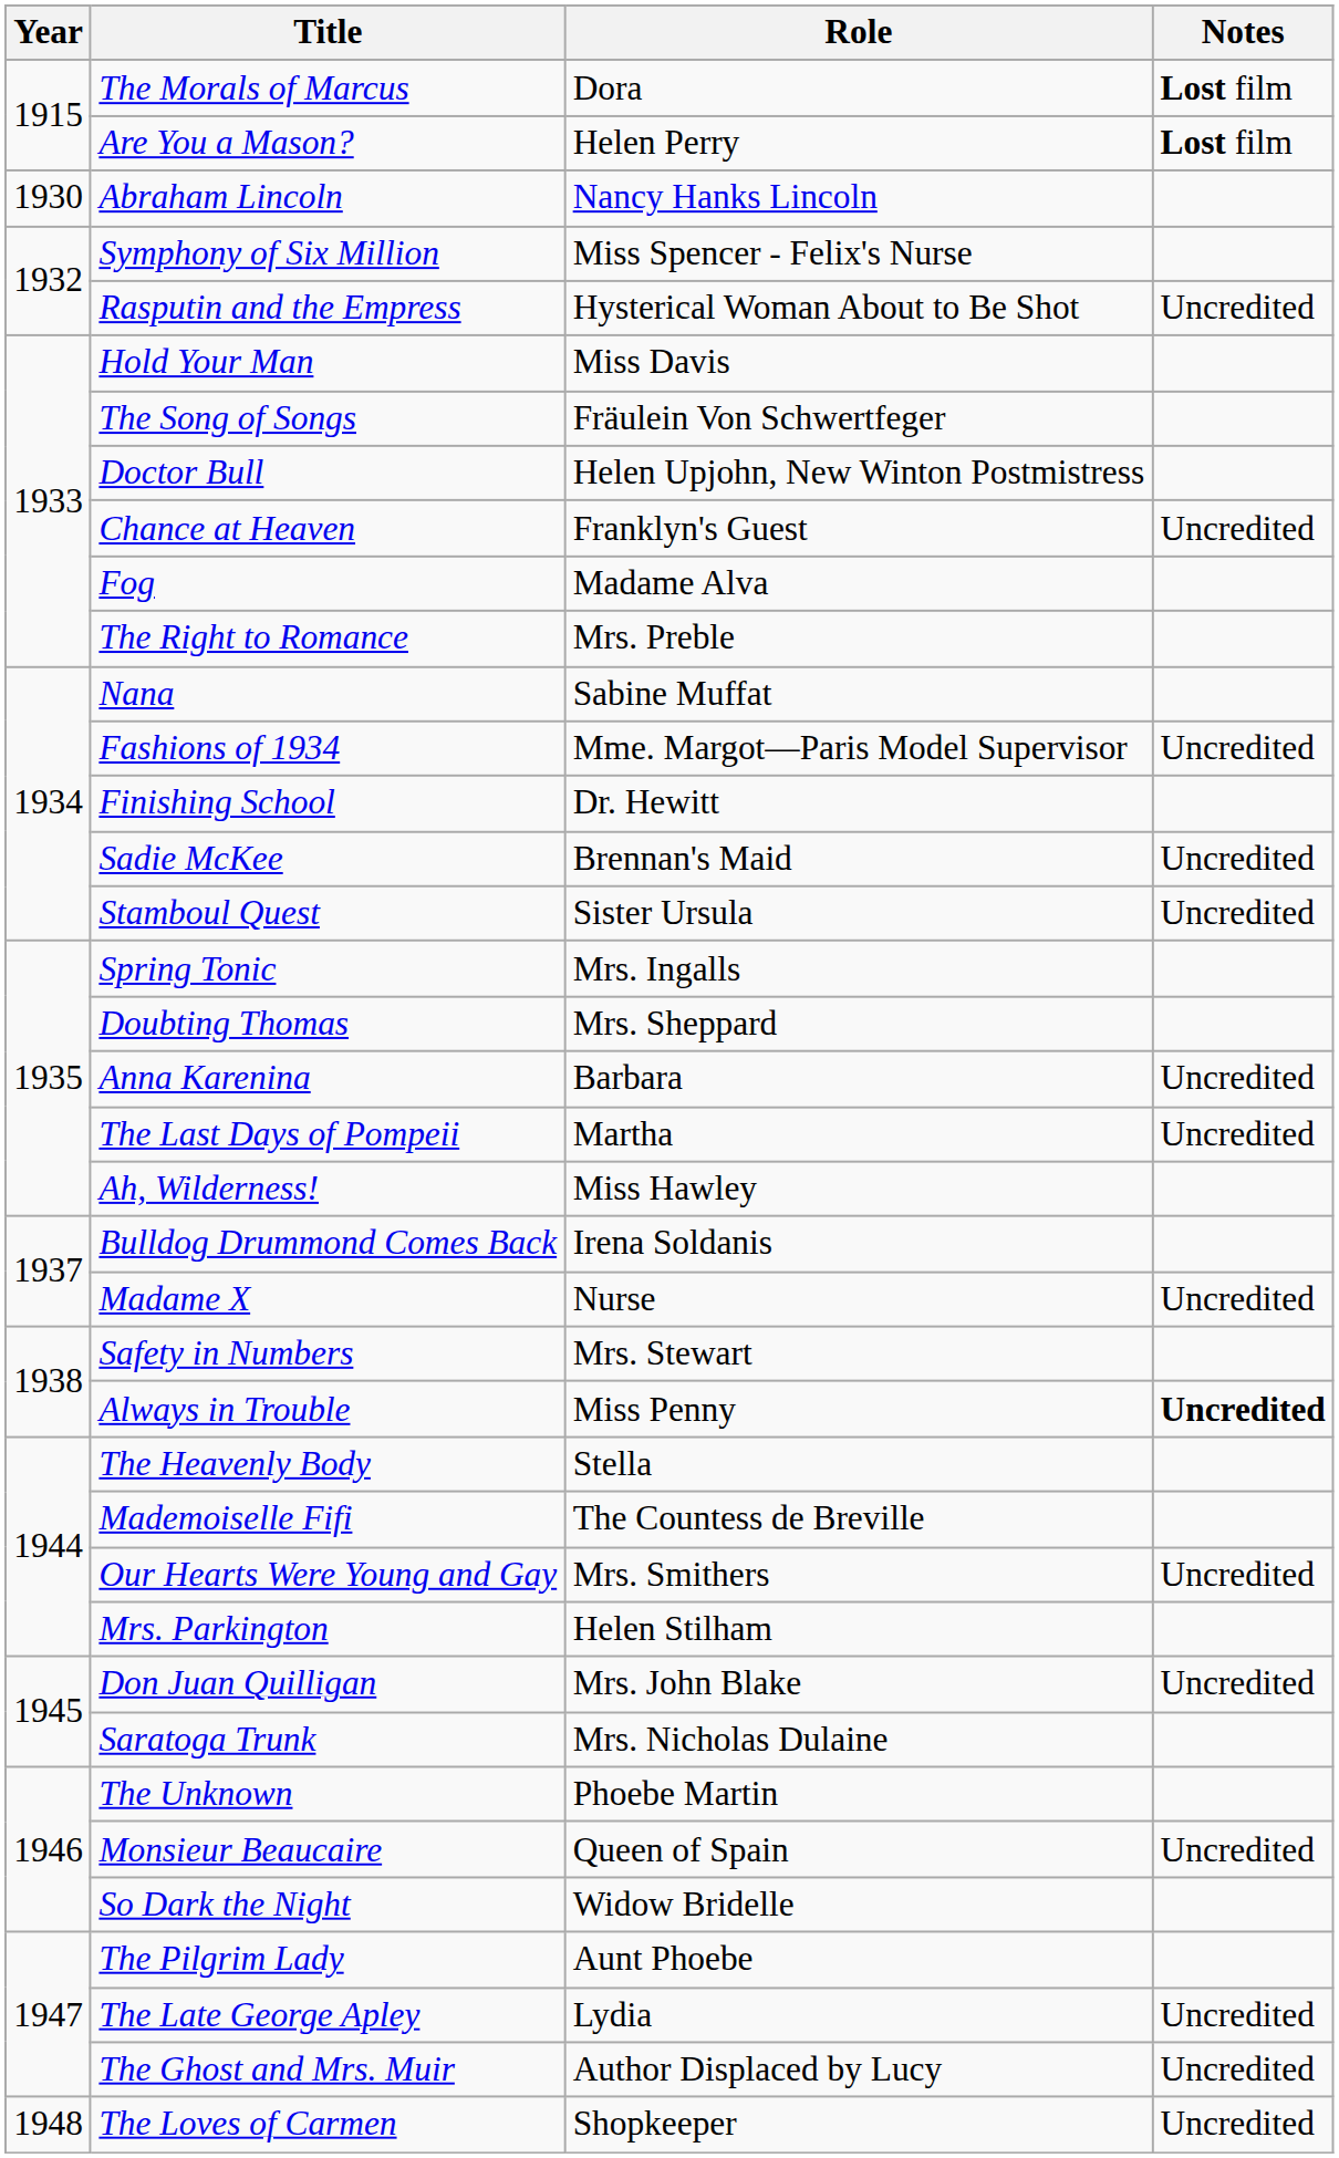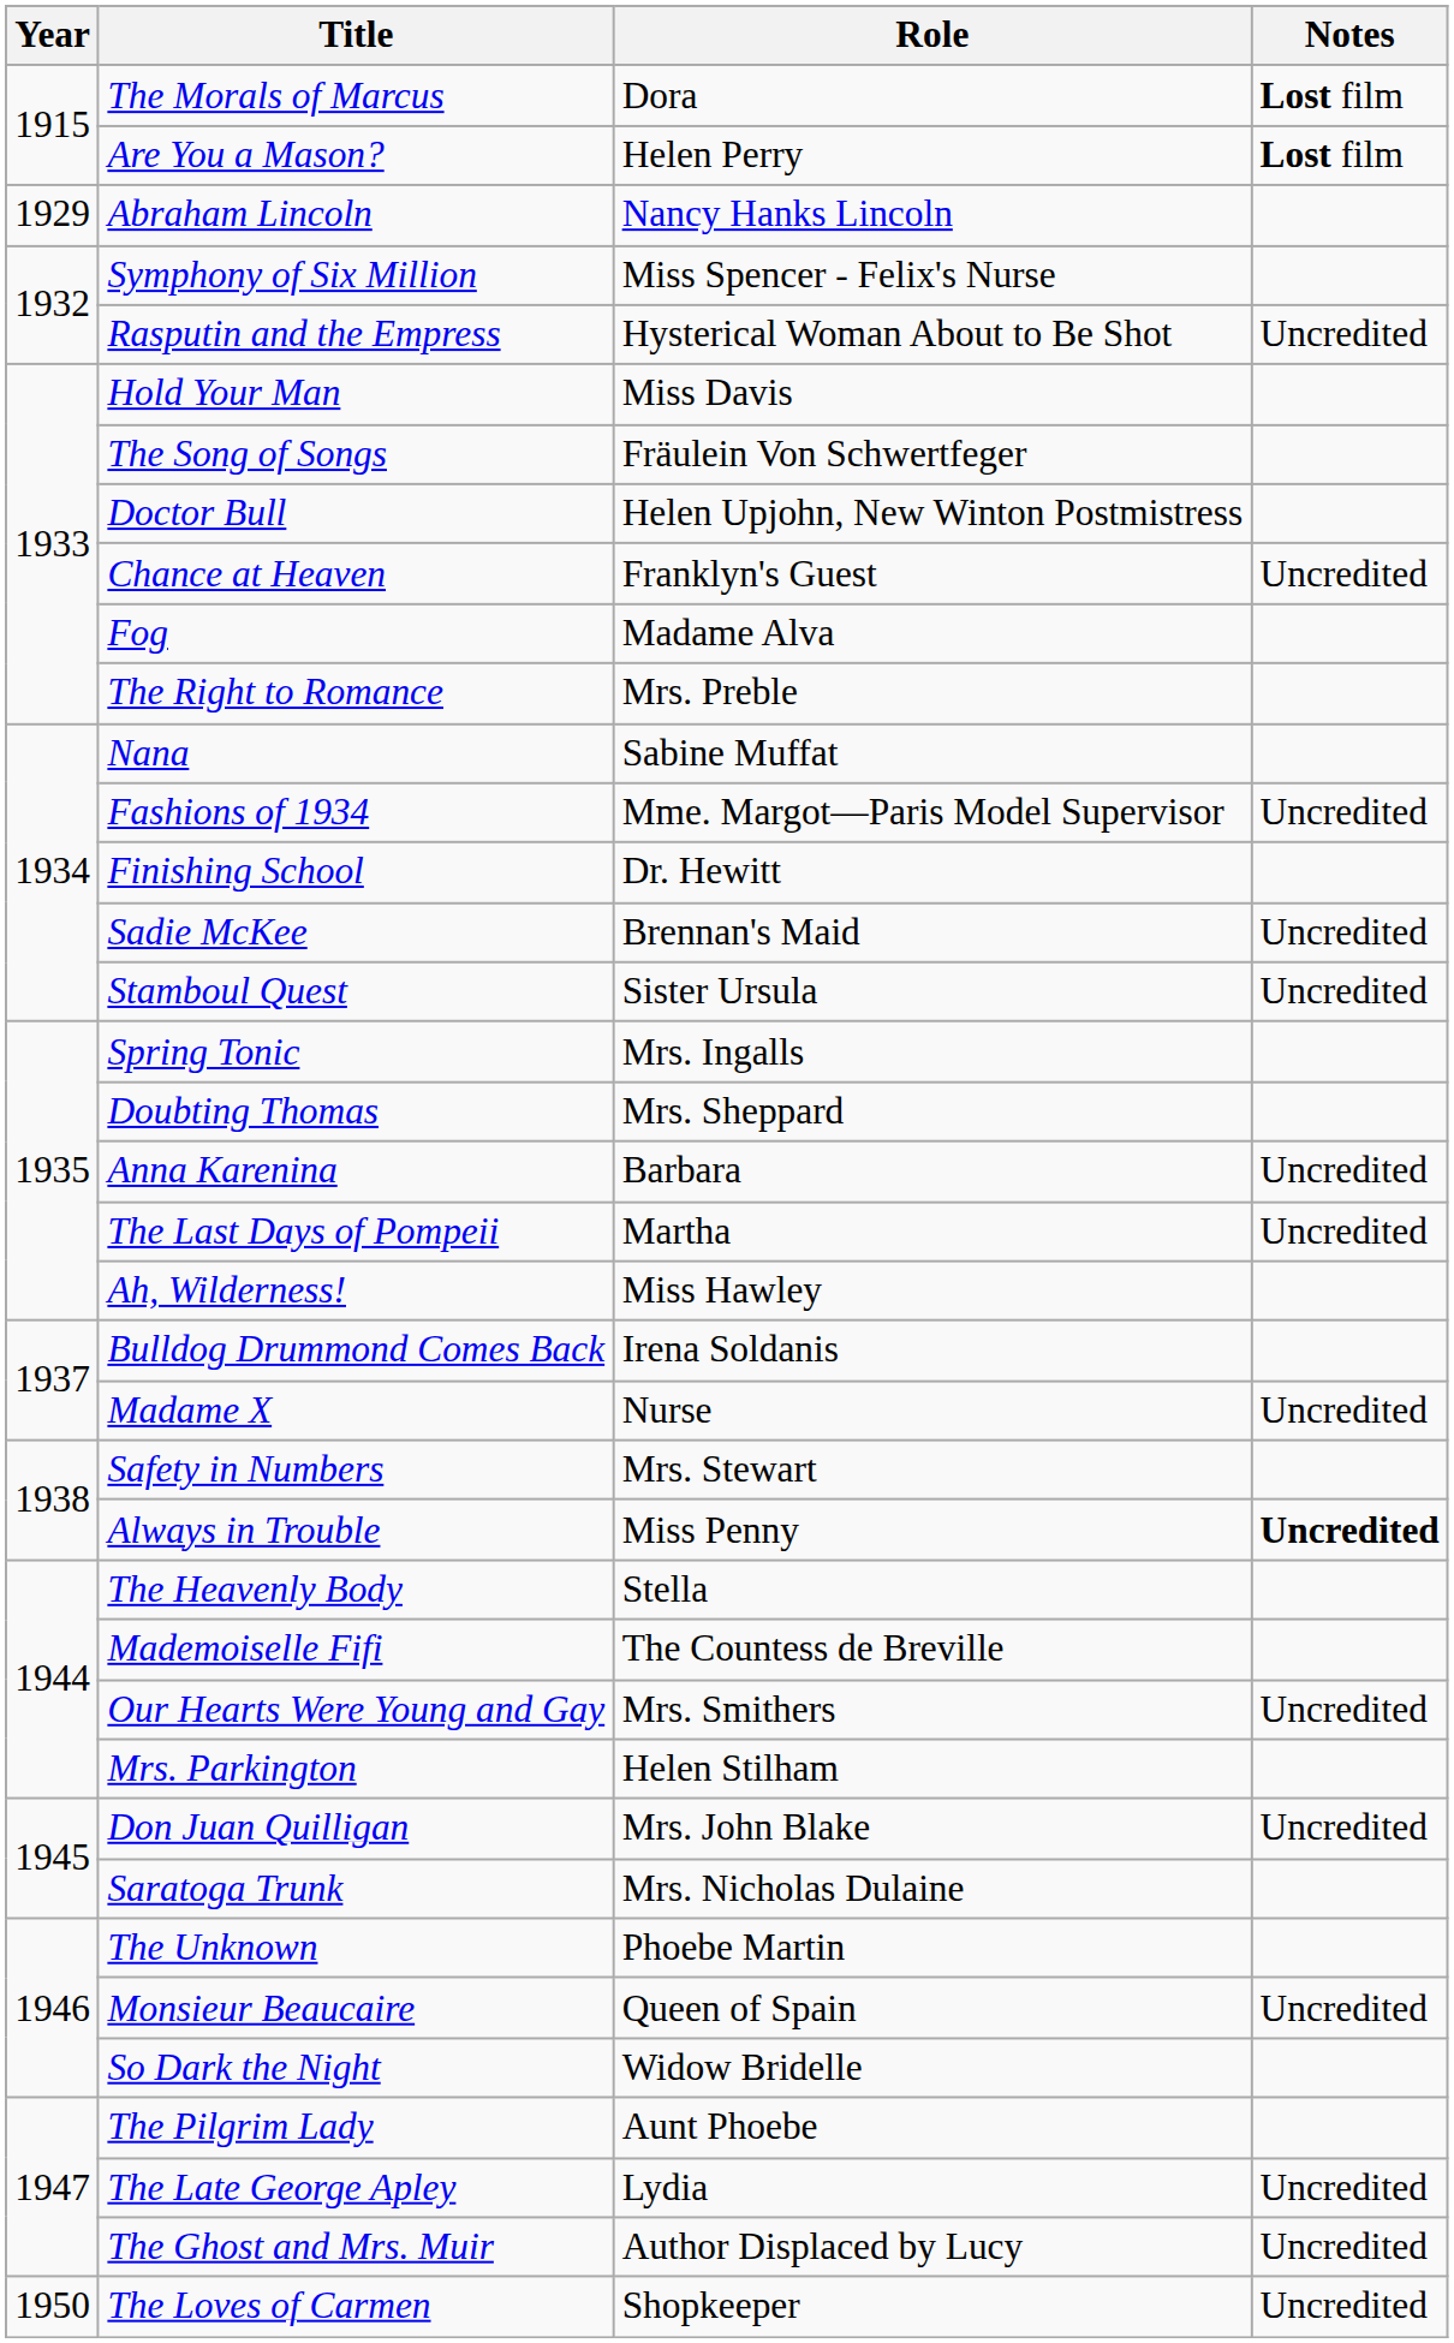 <table class="wikitable">
 <tr>
 <th>Year</th>
 <th>Title</th>
 <th>Role</th>
 <th>Notes</th>
 </tr>
 <tr>
 <td rowspan=2>1915</td>
 <td><em><a href='#'>The Morals of Marcus</a></em></td>
 <td>Dora</td>
 <td><strong>Lost</strong> film</td>
 </tr>
 <tr>
 <td><em><a href='#'>Are You a Mason?</a></em></td>
 <td>Helen Perry</td>
 <td><strong>Lost</strong> film</td>
 </tr>
 <tr>
-<td>1930</td>
+<td>1929</td>
 <td><em><a href='#'>Abraham Lincoln</a></em></td>
 <td><a href='#'>Nancy Hanks Lincoln</a></td>
 <td></td>
 </tr>
 <tr>
 <td rowspan=2>1932</td>
 <td><em><a href='#'>Symphony of Six Million</a></em></td>
 <td>Miss Spencer - Felix's Nurse</td>
 <td></td>
 </tr>
 <tr>
 <td><em><a href='#'>Rasputin and the Empress</a></em></td>
 <td>Hysterical Woman About to Be Shot</td>
 <td>Uncredited</td>
 </tr>
 <tr>
 <td rowspan=6>1933</td>
 <td><em><a href='#'>Hold Your Man</a></em></td>
 <td>Miss Davis</td>
 <td></td>
 </tr>
 <tr>
 <td><em><a href='#'>The Song of Songs</a></em></td>
 <td>Fräulein Von Schwertfeger</td>
 <td></td>
 </tr>
 <tr>
 <td><em><a href='#'>Doctor Bull</a></em></td>
 <td>Helen Upjohn, New Winton Postmistress</td>
 <td></td>
 </tr>
 <tr>
 <td><em><a href='#'>Chance at Heaven</a></em></td>
 <td>Franklyn's Guest</td>
 <td>Uncredited</td>
 </tr>
 <tr>
 <td><em><a href='#'>Fog</a></em></td>
 <td>Madame Alva</td>
 <td></td>
 </tr>
 <tr>
 <td><em><a href='#'>The Right to Romance</a></em></td>
 <td>Mrs. Preble</td>
 <td></td>
 </tr>
 <tr>
 <td rowspan=5>1934</td>
 <td><em><a href='#'>Nana</a></em></td>
 <td>Sabine Muffat</td>
 <td></td>
 </tr>
 <tr>
 <td><em><a href='#'>Fashions of 1934</a></em></td>
 <td>Mme. Margot—Paris Model Supervisor</td>
 <td>Uncredited</td>
 </tr>
 <tr>
 <td><em><a href='#'>Finishing School</a></em></td>
 <td>Dr. Hewitt</td>
 <td></td>
 </tr>
 <tr>
 <td><em><a href='#'>Sadie McKee</a></em></td>
 <td>Brennan's Maid</td>
 <td>Uncredited</td>
 </tr>
 <tr>
 <td><em><a href='#'>Stamboul Quest</a></em></td>
 <td>Sister Ursula</td>
 <td>Uncredited</td>
 </tr>
 <tr>
 <td rowspan=5>1935</td>
 <td><em><a href='#'>Spring Tonic</a></em></td>
 <td>Mrs. Ingalls</td>
 <td></td>
 </tr>
 <tr>
 <td><em><a href='#'>Doubting Thomas</a></em></td>
 <td>Mrs. Sheppard</td>
 <td></td>
 </tr>
 <tr>
 <td><em><a href='#'>Anna Karenina</a></em></td>
 <td>Barbara</td>
 <td>Uncredited</td>
 </tr>
 <tr>
 <td><em><a href='#'>The Last Days of Pompeii</a></em></td>
 <td>Martha</td>
 <td>Uncredited</td>
 </tr>
 <tr>
 <td><em><a href='#'>Ah, Wilderness!</a></em></td>
 <td>Miss Hawley</td>
 <td></td>
 </tr>
 <tr>
 <td rowspan=2>1937</td>
 <td><em><a href='#'>Bulldog Drummond Comes Back</a></em></td>
 <td>Irena Soldanis</td>
 <td></td>
 </tr>
 <tr>
 <td><em><a href='#'>Madame X</a></em></td>
 <td>Nurse</td>
 <td>Uncredited</td>
 </tr>
 <tr>
 <td rowspan=2>1938</td>
 <td><em><a href='#'>Safety in Numbers</a></em></td>
 <td>Mrs. Stewart</td>
 <td></td>
 </tr>
 <tr>
 <td><em><a href='#'>Always in Trouble</a></em></td>
 <td>Miss Penny</td>
 <td><strong>Uncredited</strong></td>
 </tr>
 <tr>
 <td rowspan=4>1944</td>
 <td><em><a href='#'>The Heavenly Body</a></em></td>
 <td>Stella</td>
 <td></td>
 </tr>
 <tr>
 <td><em><a href='#'>Mademoiselle Fifi</a></em></td>
 <td>The Countess de Breville</td>
 <td></td>
 </tr>
 <tr>
 <td><em><a href='#'>Our Hearts Were Young and Gay</a></em></td>
 <td>Mrs. Smithers</td>
 <td>Uncredited</td>
 </tr>
 <tr>
 <td><em><a href='#'>Mrs. Parkington</a></em></td>
 <td>Helen Stilham</td>
 <td></td>
 </tr>
 <tr>
 <td rowspan=2>1945</td>
 <td><em><a href='#'>Don Juan Quilligan</a></em></td>
 <td>Mrs. John Blake</td>
 <td>Uncredited</td>
 </tr>
 <tr>
 <td><em><a href='#'>Saratoga Trunk</a></em></td>
 <td>Mrs. Nicholas Dulaine</td>
 <td></td>
 </tr>
 <tr>
 <td rowspan=3>1946</td>
 <td><em><a href='#'>The Unknown</a></em></td>
 <td>Phoebe Martin</td>
 <td></td>
 </tr>
 <tr>
 <td><em><a href='#'>Monsieur Beaucaire</a></em></td>
 <td>Queen of Spain</td>
 <td>Uncredited</td>
 </tr>
 <tr>
 <td><em><a href='#'>So Dark the Night</a></em></td>
 <td>Widow Bridelle</td>
 <td></td>
 </tr>
 <tr>
 <td rowspan=3>1947</td>
 <td><em><a href='#'>The Pilgrim Lady</a></em></td>
 <td>Aunt Phoebe</td>
 <td></td>
 </tr>
 <tr>
 <td><em><a href='#'>The Late George Apley</a></em></td>
 <td>Lydia</td>
 <td>Uncredited</td>
 </tr>
 <tr>
 <td><em><a href='#'>The Ghost and Mrs. Muir</a></em></td>
 <td>Author Displaced by Lucy</td>
 <td>Uncredited</td>
 </tr>
 <tr>
-<td>1948</td>
+<td>1950</td>
 <td><em><a href='#'>The Loves of Carmen</a></em></td>
 <td>Shopkeeper</td>
 <td>Uncredited</td>
 </tr>
 </table>
